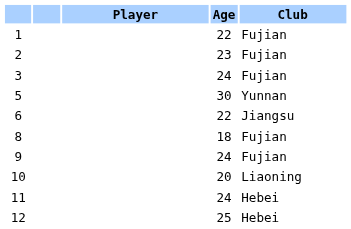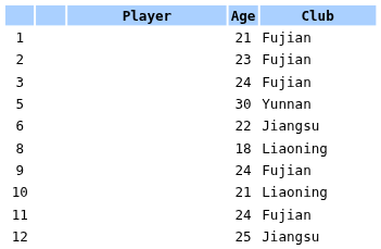 <table class="sortable" border="0" cellspacing="2" cellpadding="2">
 <tr style="background-color:#AAD0FF">
 <th width=8%></th>
 <th width=8%></th>
 <th width=44%>Player</th>
 <th width=8%>Age</th>
 <th width=32%>Club</th>
 </tr>
 <tr>
 <td style="text-align: center;">1</td>
 <td style="text-align: center;"></td>
 <td></td>
-<td style="text-align: center;">22</td>
+<td style="text-align: center;">21</td>
 <td>Fujian</td>
 </tr>
 <tr>
 <td style="text-align: center;">2</td>
 <td style="text-align: center;"></td>
 <td></td>
 <td style="text-align: center;">23</td>
 <td>Fujian</td>
 </tr>
 <tr>
 <td style="text-align: center;">3</td>
 <td style="text-align: center;"></td>
 <td></td>
 <td style="text-align: center;">24</td>
 <td>Fujian</td>
 </tr>
 <tr>
 <td style="text-align: center;">5</td>
 <td style="text-align: center;"></td>
 <td></td>
 <td style="text-align: center;">30</td>
 <td>Yunnan</td>
 </tr>
 <tr>
 <td style="text-align: center;">6</td>
 <td style="text-align: center;"></td>
 <td></td>
 <td style="text-align: center;">22</td>
 <td>Jiangsu</td>
 </tr>
 <tr>
 <td style="text-align: center;">8</td>
 <td style="text-align: center;"></td>
 <td></td>
 <td style="text-align: center;">18</td>
-<td>Fujian</td>
+<td>Liaoning</td>
 </tr>
 <tr>
 <td style="text-align: center;">9</td>
 <td style="text-align: center;"></td>
 <td></td>
 <td style="text-align: center;">24</td>
 <td>Fujian</td>
 </tr>
 <tr>
 <td style="text-align: center;">10</td>
 <td style="text-align: center;"></td>
 <td></td>
-<td style="text-align: center;">20</td>
+<td style="text-align: center;">21</td>
 <td>Liaoning</td>
 </tr>
 <tr>
 <td style="text-align: center;">11</td>
 <td style="text-align: center;"></td>
 <td></td>
 <td style="text-align: center;">24</td>
-<td>Hebei</td>
+<td>Fujian</td>
 </tr>
 <tr>
 <td style="text-align: center;">12</td>
 <td style="text-align: center;"></td>
 <td></td>
 <td style="text-align: center;">25</td>
-<td>Hebei</td>
+<td>Jiangsu</td>
 </tr>
 </table>
